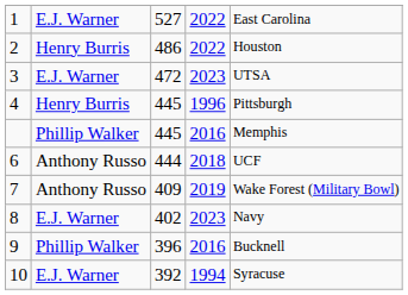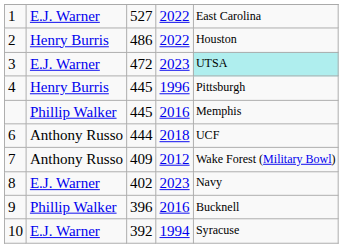 <table class="wikitable">
 <tr>
 </tr>
 <tr>
 <td>1</td>
 <td><a href='#'>E.J. Warner</a></td>
 <td>527</td>
 <td><a href='#'>2022</a></td>
 <td style="font-size:80%;">East Carolina</td>
 </tr>
 <tr>
 <td>2</td>
 <td><a href='#'>Henry Burris</a></td>
 <td>486</td>
 <td><a href='#'>2022</a></td>
 <td style="font-size:80%;">Houston</td>
 </tr>
 <tr>
 <td>3</td>
 <td><a href='#'>E.J. Warner</a></td>
 <td>472</td>
 <td><a href='#'>2023</a></td>
-<td style="font-size:80%;">UTSA</td>
+<td style="background: paleturquoise; font-size:80%;">UTSA</td>
 </tr>
 <tr>
 <td>4</td>
 <td><a href='#'>Henry Burris</a></td>
 <td>445</td>
 <td><a href='#'>1996</a></td>
 <td style="font-size:80%;">Pittsburgh</td>
 </tr>
 <tr>
 <td></td>
 <td><a href='#'>Phillip Walker</a></td>
 <td>445</td>
 <td><a href='#'>2016</a></td>
 <td style="font-size:80%;">Memphis</td>
 </tr>
 <tr>
 <td>6</td>
 <td>Anthony Russo</td>
 <td>444</td>
 <td><a href='#'>2018</a></td>
 <td style="font-size:80%;">UCF</td>
 </tr>
 <tr>
 <td>7</td>
 <td>Anthony Russo</td>
 <td>409</td>
-<td><a href='#'>2019</a></td>
+<td><a href='#'>2012</a></td>
 <td style="font-size:80%;">Wake Forest (<a href='#'>Military Bowl</a>)</td>
 </tr>
 <tr>
 <td>8</td>
 <td><a href='#'>E.J. Warner</a></td>
 <td>402</td>
 <td><a href='#'>2023</a></td>
 <td style="font-size:80%;">Navy</td>
 </tr>
 <tr>
 <td>9</td>
 <td><a href='#'>Phillip Walker</a></td>
 <td>396</td>
 <td><a href='#'>2016</a></td>
 <td style="font-size:80%;">Bucknell</td>
 </tr>
 <tr>
 <td>10</td>
 <td><a href='#'>E.J. Warner</a></td>
 <td>392</td>
 <td><a href='#'>1994</a></td>
 <td style="font-size:80%;">Syracuse</td>
 </tr>
 </table>
